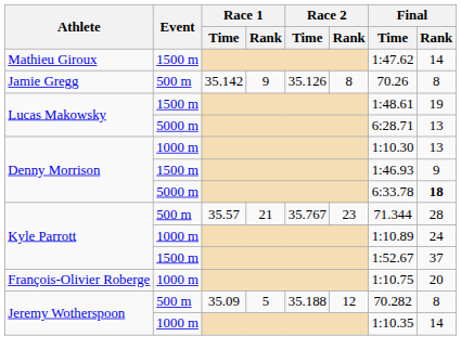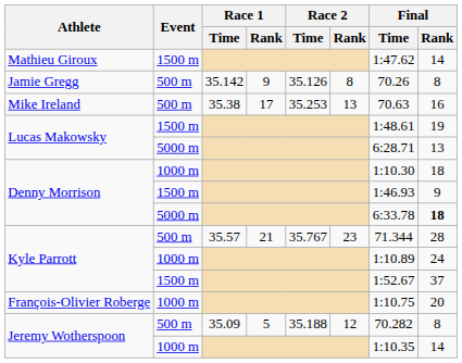 <table class="wikitable">
 <tr>
 <th rowspan="2">Athlete</th>
 <th rowspan="2">Event</th>
 <th colspan="2">Race 1</th>
 <th colspan="2">Race 2</th>
 <th colspan="2">Final</th>
 </tr>
 <tr>
 <th>Time</th>
 <th>Rank</th>
 <th>Time</th>
 <th>Rank</th>
 <th>Time</th>
 <th>Rank</th>
 </tr>
 <tr>
 <td><a href='#'>Mathieu Giroux</a></td>
 <td><a href='#'>1500 m</a></td>
 <td colspan=4 bgcolor="wheat"></td>
 <td align=center>1:47.62</td>
 <td align=center>14</td>
 </tr>
 <tr>
 <td><a href='#'>Jamie Gregg</a></td>
 <td><a href='#'>500 m</a></td>
 <td align=center>35.142</td>
 <td align=center>9</td>
 <td align=center>35.126</td>
 <td align=center>8</td>
 <td align=center>70.26</td>
 <td align=center>8</td>
 </tr>
 <tr>
+<td><a href='#'>Mike Ireland</a></td>
+<td><a href='#'>500 m</a></td>
+<td align=center>35.38</td>
+<td align=center>17</td>
+<td align=center>35.253</td>
+<td align=center>13</td>
+<td align=center>70.63</td>
+<td align=center>16</td>
+</tr>
+<tr>
 <td rowspan=2><a href='#'>Lucas Makowsky</a></td>
 <td><a href='#'>1500 m</a></td>
 <td colspan=4 bgcolor="wheat"></td>
 <td align=center>1:48.61</td>
 <td align=center>19</td>
 </tr>
 <tr>
 <td><a href='#'>5000 m</a></td>
 <td colspan=4 bgcolor="wheat"></td>
 <td align=center>6:28.71</td>
 <td align=center>13</td>
 </tr>
 <tr>
 <td rowspan=3><a href='#'>Denny Morrison</a></td>
 <td><a href='#'>1000 m</a></td>
 <td colspan=4 bgcolor="wheat"></td>
 <td align=center>1:10.30</td>
-<td align=center>13</td>
+<td align=center>18</td>
 </tr>
 <tr>
 <td><a href='#'>1500 m</a></td>
 <td colspan=4 bgcolor="wheat"></td>
 <td align=center>1:46.93</td>
 <td align=center>9</td>
 </tr>
 <tr>
 <td><a href='#'>5000 m</a></td>
 <td colspan=4 bgcolor="wheat"></td>
 <td align=center>6:33.78</td>
 <td align=center><strong>18</strong></td>
 </tr>
 <tr>
 <td rowspan=3><a href='#'>Kyle Parrott</a></td>
 <td><a href='#'>500 m</a></td>
 <td align=center>35.57</td>
 <td align=center>21</td>
 <td align=center>35.767</td>
 <td align=center>23</td>
 <td align=center>71.344</td>
 <td align=center>28</td>
 </tr>
 <tr>
 <td><a href='#'>1000 m</a></td>
 <td colspan=4 bgcolor="wheat"></td>
 <td align=center>1:10.89</td>
 <td align=center>24</td>
 </tr>
 <tr>
 <td><a href='#'>1500 m</a></td>
 <td colspan=4 bgcolor="wheat"></td>
 <td align=center>1:52.67</td>
 <td align=center>37</td>
 </tr>
 <tr>
 <td><a href='#'>François-Olivier Roberge</a></td>
 <td><a href='#'>1000 m</a></td>
 <td colspan=4 bgcolor="wheat"></td>
 <td align=center>1:10.75</td>
 <td align=center>20</td>
 </tr>
 <tr>
 <td rowspan=2><a href='#'>Jeremy Wotherspoon</a></td>
 <td><a href='#'>500 m</a></td>
 <td align=center>35.09</td>
 <td align=center>5</td>
 <td align=center>35.188</td>
 <td align=center>12</td>
 <td align=center>70.282</td>
 <td align=center>8</td>
 </tr>
 <tr>
 <td><a href='#'>1000 m</a></td>
 <td colspan=4 bgcolor="wheat"></td>
 <td align=center>1:10.35</td>
 <td align=center>14</td>
 </tr>
 </table>
